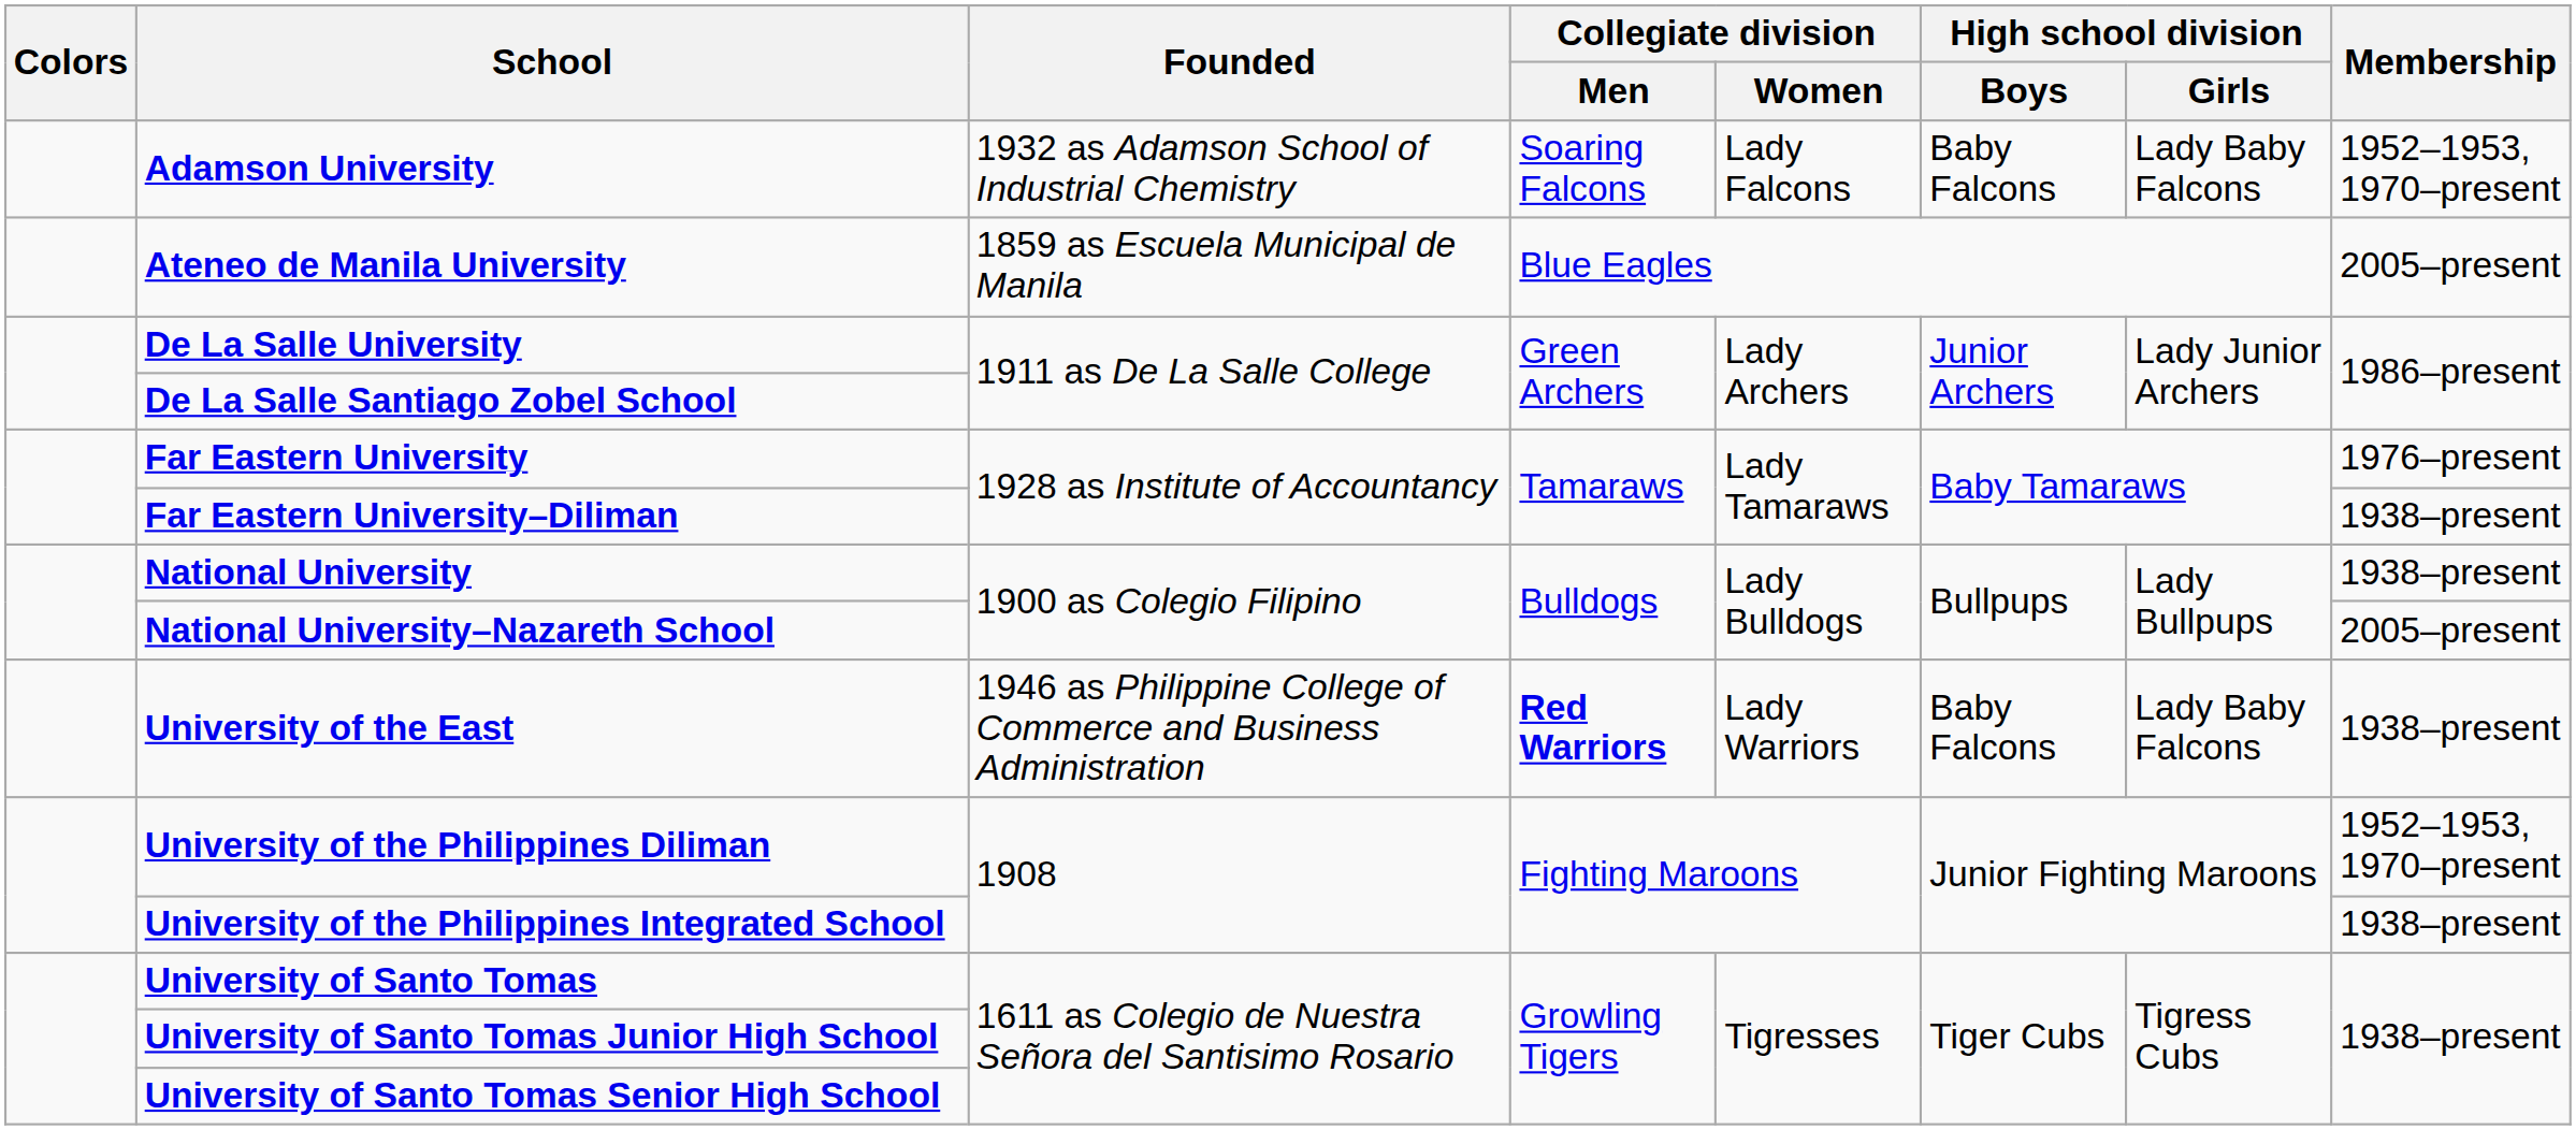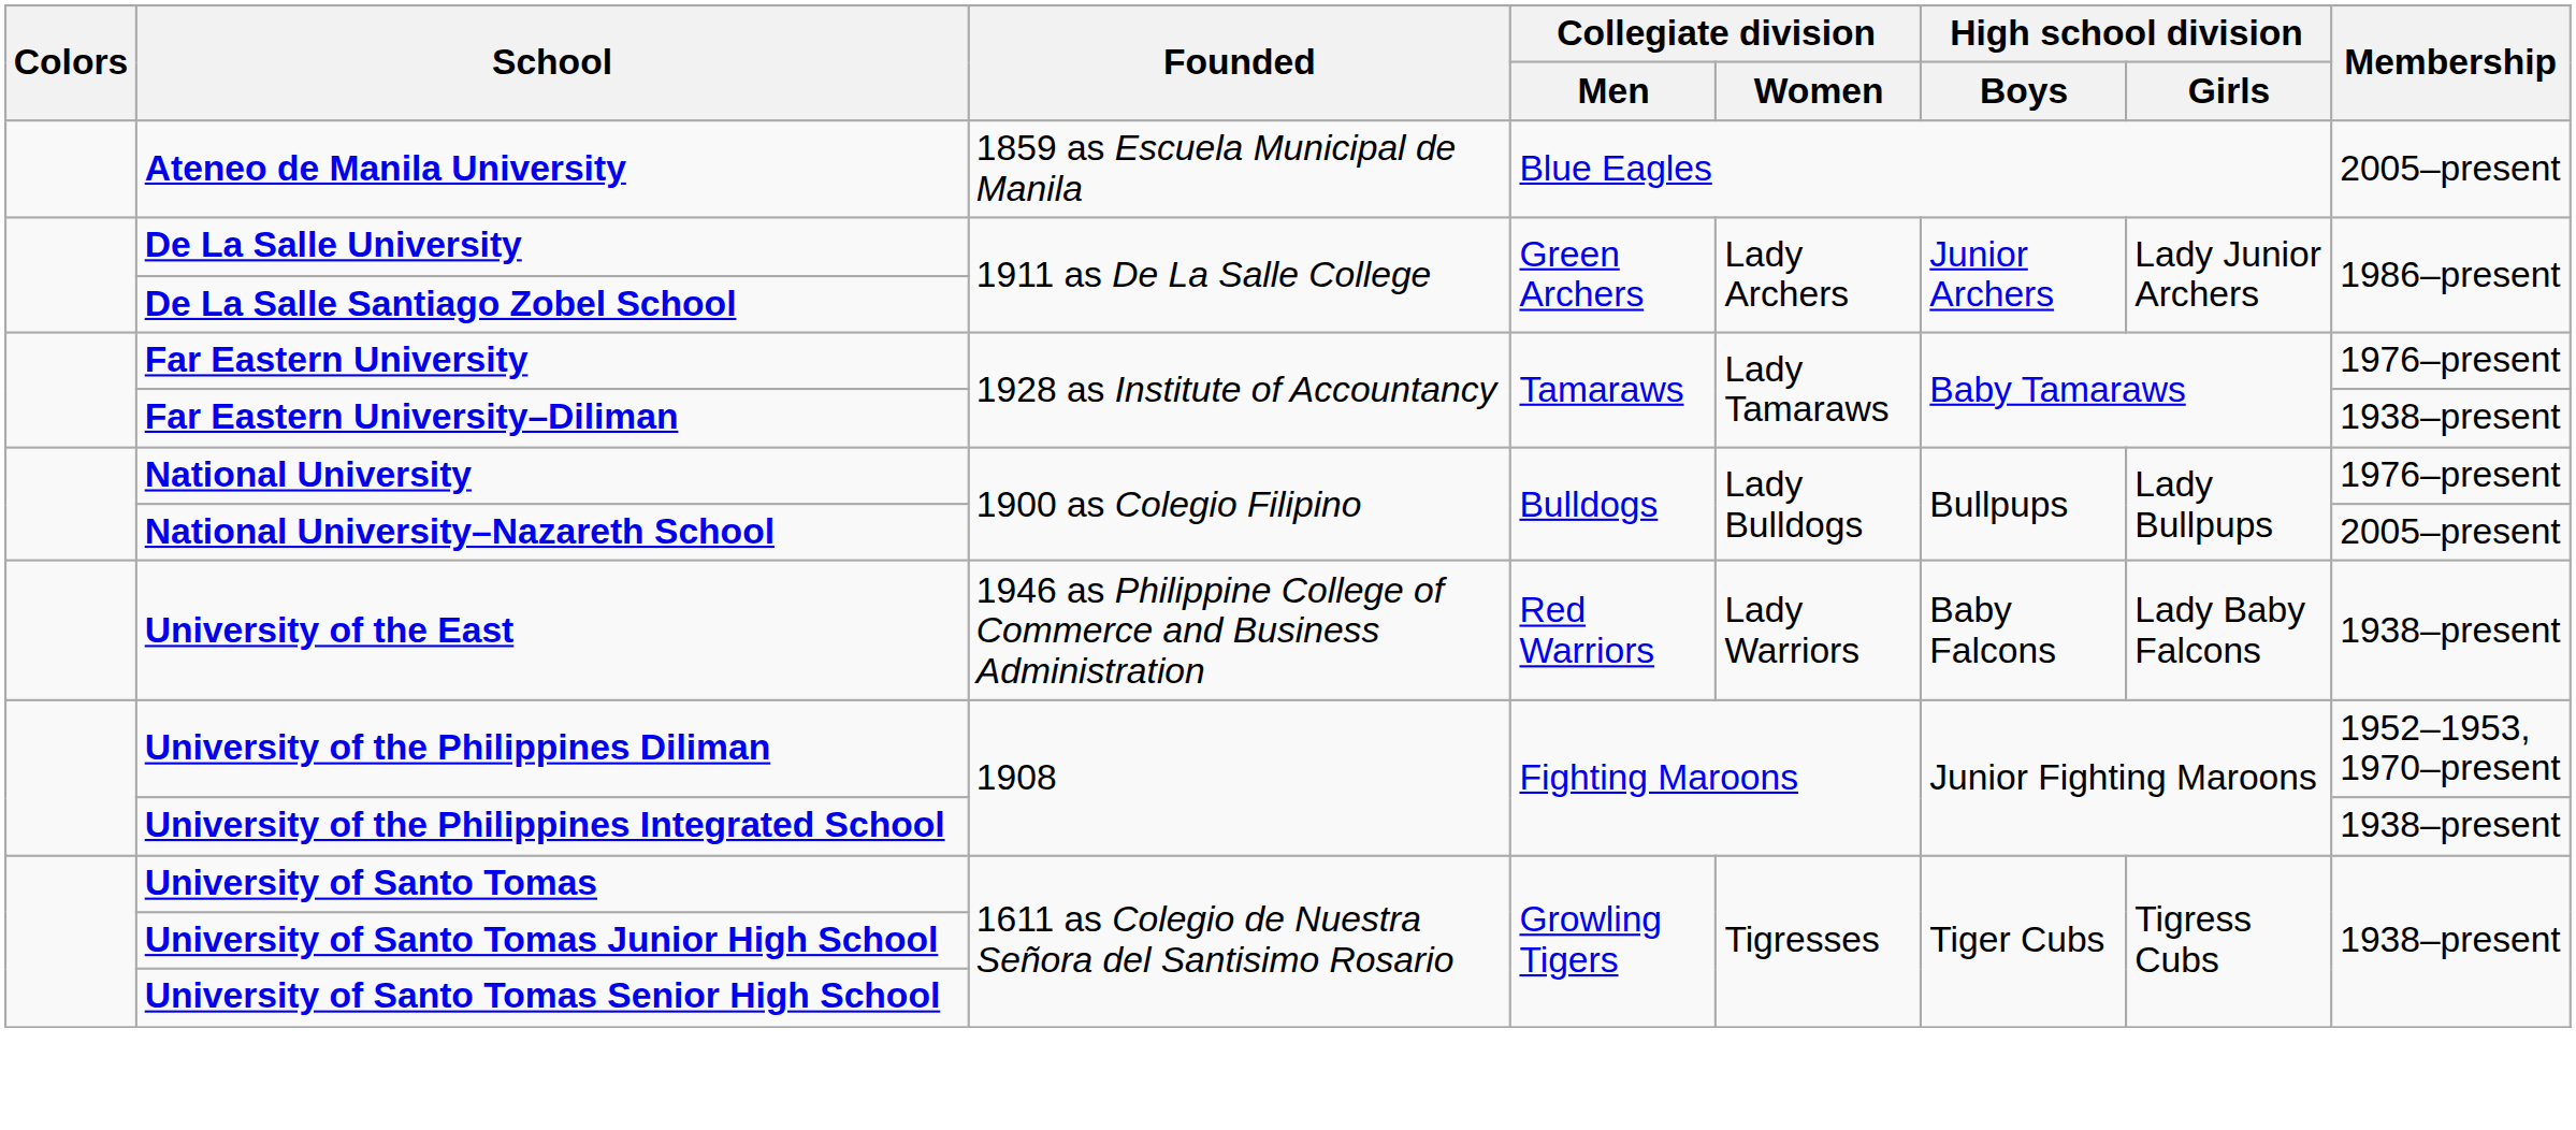 <table class="wikitable" style="width:90%;; text-align:left;">
 <tr>
 <th rowspan="2" style="width:50px;">Colors</th>
 <th rowspan="2" style="width:500px;">School</th>
 <th rowspan="2" style="width:300px;">Founded</th>
 <th colspan="2" style="width:300px;">Collegiate division</th>
 <th colspan="2" style="width:300px;">High school division</th>
 <th rowspan="2" style="width:100px;">Membership</th>
 </tr>
 <tr>
 <th style="width:8%;">Men</th>
 <th style="width:8%;">Women</th>
 <th style="width:8%;">Boys</th>
 <th style="width:8%;">Girls</th>
-</tr>
-<tr>
-<td></td>
-<td><strong><a href='#'>Adamson University</a></strong></td>
-<td>1932 as <em>Adamson School of Industrial Chemistry</em></td>
-<td><a href='#'>Soaring Falcons</a></td>
-<td>Lady Falcons</td>
-<td>Baby Falcons</td>
-<td>Lady Baby Falcons</td>
-<td>1952–1953,<br>1970–present</td>
 </tr>
 <tr>
 <td></td>
 <td><strong><a href='#'>Ateneo de Manila University</a></strong></td>
 <td>1859 as <em>Escuela Municipal de Manila</em></td>
 <td colspan="4"><a href='#'>Blue Eagles</a></td>
 <td>2005–present</td>
 </tr>
 <tr>
 <td rowspan=2></td>
 <td><strong><a href='#'>De La Salle University</a></strong></td>
 <td rowspan=2>1911 as <em>De La Salle College</em></td>
 <td rowspan=2><a href='#'>Green Archers</a></td>
 <td rowspan="2">Lady Archers</td>
 <td rowspan=2><a href='#'>Junior Archers</a></td>
 <td rowspan="2">Lady Junior Archers</td>
 <td rowspan=2>1986–present</td>
 </tr>
 <tr>
 <td><strong><a href='#'>De La Salle Santiago Zobel School</a></strong></td>
 </tr>
 <tr>
 <td rowspan=2></td>
 <td><strong><a href='#'>Far Eastern University</a></strong></td>
 <td rowspan=2>1928 as <em>Institute of Accountancy</em></td>
 <td rowspan=2><a href='#'>Tamaraws</a></td>
 <td rowspan="2">Lady Tamaraws</td>
 <td colspan="2" rowspan="2"><a href='#'>Baby Tamaraws</a></td>
 <td>1976–present</td>
 </tr>
 <tr>
 <td><strong><a href='#'>Far Eastern University–Diliman</a></strong></td>
 <td>1938–present</td>
 </tr>
 <tr>
 <td rowspan=2></td>
 <td><strong><a href='#'>National University</a></strong></td>
 <td rowspan=2>1900 as <em>Colegio Filipino</em></td>
 <td rowspan=2><a href='#'>Bulldogs</a></td>
 <td rowspan="2">Lady Bulldogs</td>
 <td rowspan=2>Bullpups</td>
 <td rowspan="2">Lady Bullpups</td>
-<td>1938–present</td>
+<td>1976–present</td>
 </tr>
 <tr>
 <td><a href='#'><strong>National University–Nazareth School</strong></a></td>
 <td>2005–present</td>
 </tr>
 <tr>
 <td></td>
 <td><strong><a href='#'>University of the East</a></strong></td>
 <td>1946 as <em>Philippine College of Commerce and Business Administration</em></td>
-<td><strong><a href='#'>Red Warriors</a></strong></td>
+<td><a href='#'>Red Warriors</a></td>
 <td>Lady Warriors</td>
 <td>Baby Falcons</td>
 <td>Lady Baby Falcons</td>
 <td>1938–present</td>
 </tr>
 <tr>
 <td rowspan=2></td>
 <td><strong><a href='#'>University of the Philippines Diliman</a></strong></td>
 <td rowspan=2>1908</td>
 <td colspan="2" rowspan="2"><a href='#'>Fighting Maroons</a></td>
 <td colspan="2" rowspan="2">Junior Fighting Maroons</td>
 <td>1952–1953,<br>1970–present</td>
 </tr>
 <tr>
 <td><strong><a href='#'>University of the Philippines Integrated School</a></strong></td>
 <td>1938–present</td>
 </tr>
 <tr>
 <td rowspan="3"></td>
 <td><strong><a href='#'>University of Santo Tomas</a></strong></td>
 <td rowspan="3">1611 as <em>Colegio de Nuestra Señora del Santisimo Rosario</em></td>
 <td rowspan="3"><a href='#'>Growling Tigers</a></td>
 <td rowspan="3">Tigresses</td>
 <td rowspan="3">Tiger Cubs</td>
 <td rowspan="3">Tigress Cubs</td>
 <td rowspan="3">1938–present</td>
 </tr>
 <tr>
 <td><strong><a href='#'>University of Santo Tomas Junior High School</a></strong></td>
 </tr>
 <tr>
 <td><strong><a href='#'>University of Santo Tomas Senior High School</a></strong></td>
 </tr>
 </table>
